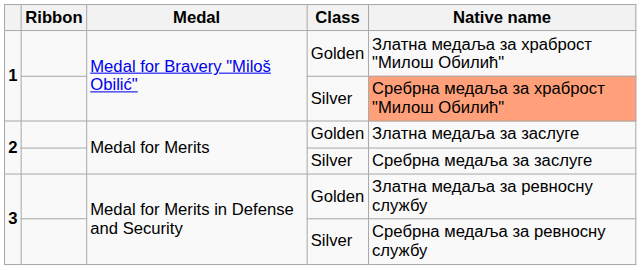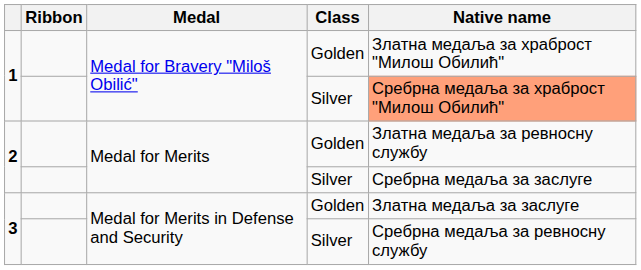 <table class="wikitable">
 <tr>
 <th></th>
 <th>Ribbon</th>
 <th>Medal</th>
 <th>Class</th>
 <th>Native name</th>
 </tr>
 <tr>
 <td rowspan=2><strong>1</strong></td>
 <td></td>
 <td rowspan=2><a href='#'>Medal for Bravery "Miloš Obilić"</a></td>
 <td>Golden</td>
 <td>Златна медаља за храброст "Милош Обилић"</td>
 </tr>
 <tr>
 <td></td>
 <td>Silver</td>
 <td style="background: lightsalmon;">Сребрна медаља за храброст "Милош Обилић"</td>
 </tr>
 <tr>
 <td rowspan=2><strong>2</strong></td>
 <td></td>
 <td rowspan=2>Medal for Merits</td>
 <td>Golden</td>
-<td>Златна медаља за заслуге</td>
+<td>Златна медаља за ревносну службу</td>
 </tr>
 <tr>
 <td></td>
 <td>Silver</td>
 <td>Сребрна медаља за заслуге</td>
 </tr>
 <tr>
 <td rowspan=2><strong>3</strong></td>
 <td></td>
 <td rowspan=2>Medal for Merits in Defense and Security</td>
 <td>Golden</td>
-<td>Златна медаља за ревносну службу</td>
+<td>Златна медаља за заслуге</td>
 </tr>
 <tr>
 <td></td>
 <td>Silver</td>
 <td>Сребрна медаља за ревносну службу</td>
 </tr>
 </table>
